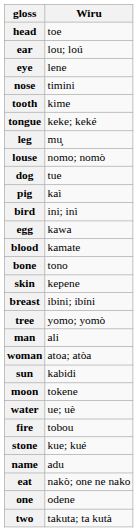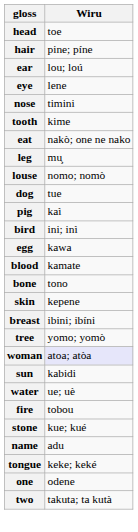 <table class="wikitable sortable">
 <tr>
 <th>gloss</th>
 <th>Wiru</th>
 </tr>
 <tr>
 <th>head</th>
 <td>toe</td>
+</tr>
+<tr>
+<th>hair</th>
+<td>pine; píne</td>
 </tr>
 <tr>
 <th>ear</th>
 <td>lou; loú</td>
 </tr>
 <tr>
 <th>eye</th>
 <td>lene</td>
 </tr>
 <tr>
 <th>nose</th>
 <td>timini</td>
 </tr>
 <tr>
 <th>tooth</th>
 <td>kime</td>
 </tr>
 <tr>
-<th>tongue</th>
-<td>keke; keké</td>
+<th>eat</th>
+<td>nakò; one ne nako</td>
 </tr>
 <tr>
 <th>leg</th>
 <td>mu̧</td>
 </tr>
 <tr>
 <th>louse</th>
 <td>nomo; nomò</td>
 </tr>
 <tr>
 <th>dog</th>
 <td>tue</td>
 </tr>
 <tr>
 <th>pig</th>
 <td>kaì</td>
 </tr>
 <tr>
 <th>bird</th>
 <td>ini; inì</td>
 </tr>
 <tr>
 <th>egg</th>
 <td>kawa</td>
 </tr>
 <tr>
 <th>blood</th>
 <td>kamate</td>
 </tr>
 <tr>
 <th>bone</th>
 <td>tono</td>
 </tr>
 <tr>
 <th>skin</th>
 <td>kepene</td>
 </tr>
 <tr>
 <th>breast</th>
 <td>ibini; ibíni</td>
 </tr>
 <tr>
 <th>tree</th>
 <td>yomo; yomò</td>
 </tr>
 <tr>
-<th>man</th>
-<td>ali</td>
-</tr>
-<tr>
 <th>woman</th>
-<td>atoa; atòa</td>
+<td style="background: lavender;">atoa; atòa</td>
 </tr>
 <tr>
 <th>sun</th>
 <td>kabidi</td>
-</tr>
-<tr>
-<th>moon</th>
-<td>tokene</td>
 </tr>
 <tr>
 <th>water</th>
 <td>ue; uè</td>
 </tr>
 <tr>
 <th>fire</th>
 <td>tobou</td>
 </tr>
 <tr>
 <th>stone</th>
 <td>kue; kué</td>
 </tr>
 <tr>
 <th>name</th>
 <td>adu</td>
 </tr>
 <tr>
-<th>eat</th>
-<td>nakò; one ne nako</td>
+<th>tongue</th>
+<td>keke; keké</td>
 </tr>
 <tr>
 <th>one</th>
 <td>odene</td>
 </tr>
 <tr>
 <th>two</th>
 <td>takuta; ta kutà</td>
 </tr>
 </table>
